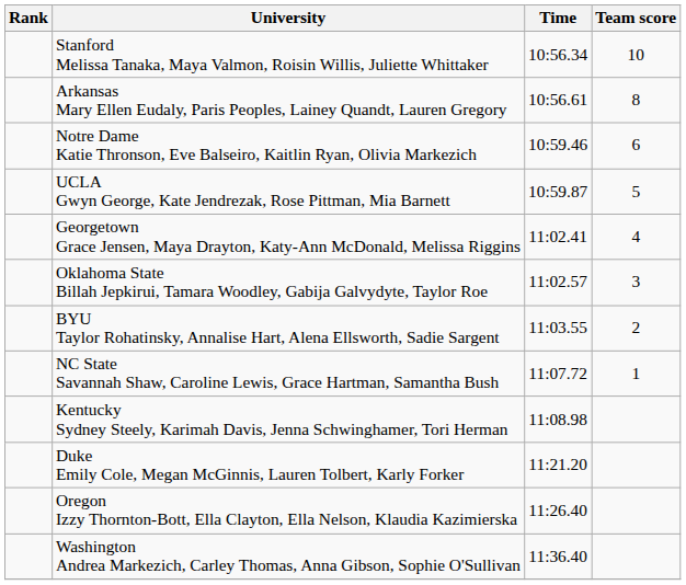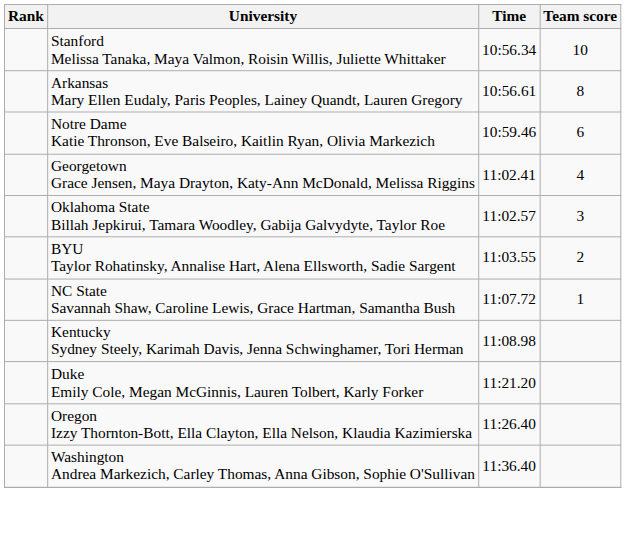 <table class="wikitable sortable" style="text-align:center">
 <tr>
 <th>Rank</th>
 <th>University</th>
 <th>Time</th>
 <th>Team score</th>
 </tr>
 <tr>
 <td></td>
 <td align=left>Stanford<br>	Melissa Tanaka, Maya Valmon, Roisin Willis, Juliette Whittaker</td>
 <td>10:56.34</td>
 <td>10</td>
 </tr>
 <tr>
 <td></td>
 <td align=left>Arkansas<br>Mary Ellen Eudaly, Paris Peoples, Lainey Quandt, Lauren Gregory</td>
 <td>10:56.61</td>
 <td>8</td>
 </tr>
 <tr>
 <td></td>
 <td align=left>Notre Dame<br>	Katie Thronson, Eve Balseiro, Kaitlin Ryan, Olivia Markezich</td>
 <td>10:59.46</td>
 <td>6</td>
-</tr>
-<tr>
-<td></td>
-<td align=left>UCLA<br>Gwyn George, Kate Jendrezak, Rose Pittman, Mia Barnett</td>
-<td>10:59.87</td>
-<td>5</td>
 </tr>
 <tr>
 <td></td>
 <td align=left>Georgetown<br>Grace Jensen, Maya Drayton, Katy-Ann McDonald, Melissa Riggins</td>
 <td>11:02.41</td>
 <td>4</td>
 </tr>
 <tr>
 <td></td>
 <td align=left>Oklahoma State<br>Billah Jepkirui, Tamara Woodley, Gabija Galvydyte, Taylor Roe</td>
 <td>11:02.57</td>
 <td>3</td>
 </tr>
 <tr>
 <td></td>
 <td align=left>BYU<br>Taylor Rohatinsky, Annalise Hart, Alena Ellsworth, Sadie Sargent</td>
 <td>11:03.55</td>
 <td>2</td>
 </tr>
 <tr>
 <td></td>
 <td align=left>NC State<br>Savannah Shaw, Caroline Lewis, Grace Hartman, Samantha Bush</td>
 <td>11:07.72</td>
 <td>1</td>
 </tr>
 <tr>
 <td></td>
 <td align=left>Kentucky<br>Sydney Steely, Karimah Davis, Jenna Schwinghamer, Tori Herman</td>
 <td>11:08.98</td>
 <td></td>
 </tr>
 <tr>
 <td></td>
 <td align=left>Duke<br>Emily Cole, Megan McGinnis, Lauren Tolbert, Karly Forker</td>
 <td>11:21.20</td>
 <td></td>
 </tr>
 <tr>
 <td></td>
 <td align=left>Oregon<br>	Izzy Thornton-Bott, Ella Clayton, Ella Nelson, Klaudia Kazimierska</td>
 <td>11:26.40</td>
 <td></td>
 </tr>
 <tr>
 <td></td>
 <td align=left>Washington<br>	Andrea Markezich, Carley Thomas, Anna Gibson, Sophie O'Sullivan</td>
 <td>11:36.40</td>
 <td></td>
 </tr>
 <tr>
 </tr>
 </table>
